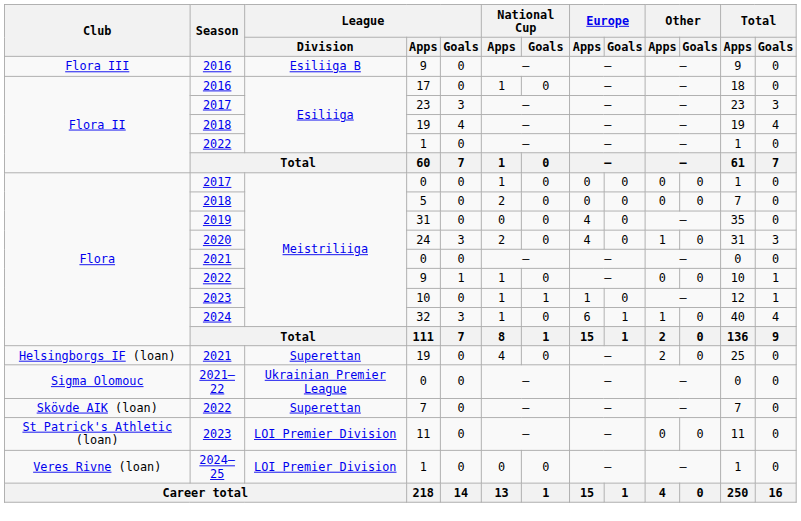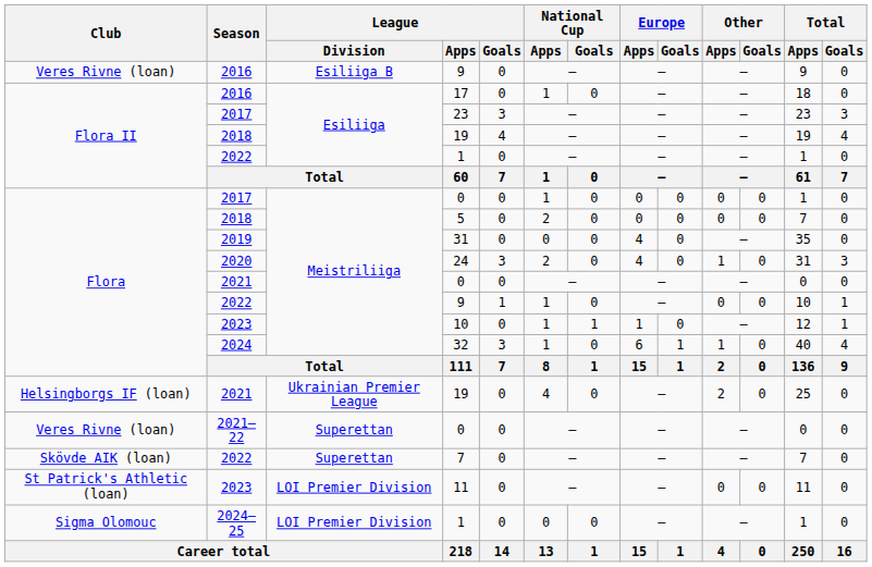 <table class="wikitable" style="text-align:center">
 <tr>
 <th rowspan=2>Club</th>
 <th rowspan=2>Season</th>
 <th colspan=3>League</th>
 <th colspan=2>National Cup</th>
 <th colspan=2><a href='#'>Europe</a></th>
 <th colspan=2>Other</th>
 <th colspan=2>Total</th>
 </tr>
 <tr>
 <th>Division</th>
 <th>Apps</th>
 <th>Goals</th>
 <th>Apps</th>
 <th>Goals</th>
 <th>Apps</th>
 <th>Goals</th>
 <th>Apps</th>
 <th>Goals</th>
 <th>Apps</th>
 <th>Goals</th>
 </tr>
 <tr>
-<td><a href='#'>Flora III</a></td>
+<td><a href='#'>Veres Rivne</a> (loan)</td>
 <td><a href='#'>2016</a></td>
 <td><a href='#'>Esiliiga B</a></td>
 <td>9</td>
 <td>0</td>
 <td colspan="2">—</td>
 <td colspan="2">—</td>
 <td colspan="2">—</td>
 <td>9</td>
 <td>0</td>
 </tr>
 <tr>
 <td rowspan="5"><a href='#'>Flora II</a></td>
 <td><a href='#'>2016</a></td>
 <td rowspan="4"><a href='#'>Esiliiga</a></td>
 <td>17</td>
 <td>0</td>
 <td>1</td>
 <td>0</td>
 <td colspan="2">—</td>
 <td colspan="2">—</td>
 <td>18</td>
 <td>0</td>
 </tr>
 <tr>
 <td><a href='#'>2017</a></td>
 <td>23</td>
 <td>3</td>
 <td colspan="2">—</td>
 <td colspan="2">—</td>
 <td colspan="2">—</td>
 <td>23</td>
 <td>3</td>
 </tr>
 <tr>
 <td><a href='#'>2018</a></td>
 <td>19</td>
 <td>4</td>
 <td colspan="2">—</td>
 <td colspan="2">—</td>
 <td colspan="2">—</td>
 <td>19</td>
 <td>4</td>
 </tr>
 <tr>
 <td><a href='#'>2022</a></td>
 <td>1</td>
 <td>0</td>
 <td colspan="2">—</td>
 <td colspan="2">—</td>
 <td colspan="2">—</td>
 <td>1</td>
 <td>0</td>
 </tr>
 <tr>
 <th colspan="2">Total</th>
 <th>60</th>
 <th>7</th>
 <th>1</th>
 <th>0</th>
 <th colspan="2">—</th>
 <th colspan="2">—</th>
 <th>61</th>
 <th>7</th>
 </tr>
 <tr>
 <td rowspan="9"><a href='#'>Flora</a></td>
 <td><a href='#'>2017</a></td>
 <td rowspan="8"><a href='#'>Meistriliiga</a></td>
 <td>0</td>
 <td>0</td>
 <td>1</td>
 <td>0</td>
 <td>0</td>
 <td>0</td>
 <td>0</td>
 <td>0</td>
 <td>1</td>
 <td>0</td>
 </tr>
 <tr>
 <td><a href='#'>2018</a></td>
 <td>5</td>
 <td>0</td>
 <td>2</td>
 <td>0</td>
 <td>0</td>
 <td>0</td>
 <td>0</td>
 <td>0</td>
 <td>7</td>
 <td>0</td>
 </tr>
 <tr>
 <td><a href='#'>2019</a></td>
 <td>31</td>
 <td>0</td>
 <td>0</td>
 <td>0</td>
 <td>4</td>
 <td>0</td>
 <td colspan="2">—</td>
 <td>35</td>
 <td>0</td>
 </tr>
 <tr>
 <td><a href='#'>2020</a></td>
 <td>24</td>
 <td>3</td>
 <td>2</td>
 <td>0</td>
 <td>4</td>
 <td>0</td>
 <td>1</td>
 <td>0</td>
 <td>31</td>
 <td>3</td>
 </tr>
 <tr>
 <td><a href='#'>2021</a></td>
 <td>0</td>
 <td>0</td>
 <td colspan="2">—</td>
 <td colspan="2">—</td>
 <td colspan="2">—</td>
 <td>0</td>
 <td>0</td>
 </tr>
 <tr>
 <td><a href='#'>2022</a></td>
 <td>9</td>
 <td>1</td>
 <td>1</td>
 <td>0</td>
 <td colspan="2">—</td>
 <td>0</td>
 <td>0</td>
 <td>10</td>
 <td>1</td>
 </tr>
 <tr>
 <td><a href='#'>2023</a></td>
 <td>10</td>
 <td>0</td>
 <td>1</td>
 <td>1</td>
 <td>1</td>
 <td>0</td>
 <td colspan="2">—</td>
 <td>12</td>
 <td>1</td>
 </tr>
 <tr>
 <td><a href='#'>2024</a></td>
 <td>32</td>
 <td>3</td>
 <td>1</td>
 <td>0</td>
 <td>6</td>
 <td>1</td>
 <td>1</td>
 <td>0</td>
 <td>40</td>
 <td>4</td>
 </tr>
 <tr>
 <th colspan="2">Total</th>
 <th>111</th>
 <th>7</th>
 <th>8</th>
 <th>1</th>
 <th>15</th>
 <th>1</th>
 <th>2</th>
 <th>0</th>
 <th>136</th>
 <th>9</th>
 </tr>
 <tr>
 <td><a href='#'>Helsingborgs IF</a> (loan)</td>
 <td><a href='#'>2021</a></td>
-<td><a href='#'>Superettan</a></td>
+<td><a href='#'>Ukrainian Premier League</a></td>
 <td>19</td>
 <td>0</td>
 <td>4</td>
 <td>0</td>
 <td colspan="2">—</td>
 <td>2</td>
 <td>0</td>
 <td>25</td>
 <td>0</td>
 </tr>
 <tr>
-<td><a href='#'>Sigma Olomouc</a></td>
+<td><a href='#'>Veres Rivne</a> (loan)</td>
 <td><a href='#'>2021–22</a></td>
-<td><a href='#'>Ukrainian Premier League</a></td>
+<td><a href='#'>Superettan</a></td>
 <td>0</td>
 <td>0</td>
 <td colspan="2">—</td>
 <td colspan="2">—</td>
 <td colspan="2">—</td>
 <td>0</td>
 <td>0</td>
 </tr>
 <tr>
 <td><a href='#'>Skövde AIK</a> (loan)</td>
 <td><a href='#'>2022</a></td>
 <td><a href='#'>Superettan</a></td>
 <td>7</td>
 <td>0</td>
 <td colspan="2">—</td>
 <td colspan="2">—</td>
 <td colspan="2">—</td>
 <td>7</td>
 <td>0</td>
 </tr>
 <tr>
 <td><a href='#'>St Patrick's Athletic</a> (loan)</td>
 <td><a href='#'>2023</a></td>
 <td><a href='#'>LOI Premier Division</a></td>
 <td>11</td>
 <td>0</td>
 <td colspan="2">—</td>
 <td colspan="2">—</td>
 <td>0</td>
 <td>0</td>
 <td>11</td>
 <td>0</td>
 </tr>
 <tr>
-<td><a href='#'>Veres Rivne</a> (loan)</td>
+<td><a href='#'>Sigma Olomouc</a></td>
 <td><a href='#'>2024–25</a></td>
 <td><a href='#'>LOI Premier Division</a></td>
 <td>1</td>
 <td>0</td>
 <td>0</td>
 <td>0</td>
 <td colspan="2">—</td>
 <td colspan="2">—</td>
 <td>1</td>
 <td>0</td>
 </tr>
 <tr>
 <th colspan=3>Career total</th>
 <th>218</th>
 <th>14</th>
 <th>13</th>
 <th>1</th>
 <th>15</th>
 <th>1</th>
 <th>4</th>
 <th>0</th>
 <th>250</th>
 <th>16</th>
 </tr>
 </table>
